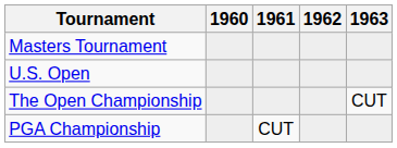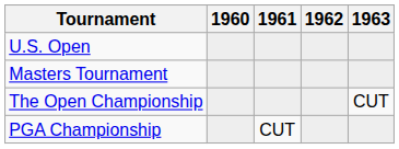 <table class="wikitable" style="font-size:95%;text-align:center;">
 <tr>
 <th>Tournament</th>
 <th>1960</th>
 <th>1961</th>
 <th>1962</th>
 <th>1963</th>
 </tr>
 <tr>
-<td align=left><a href='#'>Masters Tournament</a></td>
+<td align=left><a href='#'>U.S. Open</a></td>
 <td style="background:#eeeeee;"></td>
 <td style="background:#eeeeee;"></td>
 <td style="background:#eeeeee;"></td>
 <td style="background:#eeeeee;"></td>
 </tr>
 <tr>
-<td align=left><a href='#'>U.S. Open</a></td>
+<td align=left><a href='#'>Masters Tournament</a></td>
 <td style="background:#eeeeee;"></td>
 <td style="background:#eeeeee;"></td>
 <td style="background:#eeeeee;"></td>
 <td style="background:#eeeeee;"></td>
 </tr>
 <tr>
 <td align=left><a href='#'>The Open Championship</a></td>
 <td style="background:#eeeeee;"></td>
 <td style="background:#eeeeee;"></td>
 <td style="background:#eeeeee;"></td>
 <td>CUT</td>
 </tr>
 <tr>
 <td align=left><a href='#'>PGA Championship</a></td>
 <td style="background:#eeeeee;"></td>
 <td>CUT</td>
 <td style="background:#eeeeee;"></td>
 <td style="background:#eeeeee;"></td>
 </tr>
 </table>
